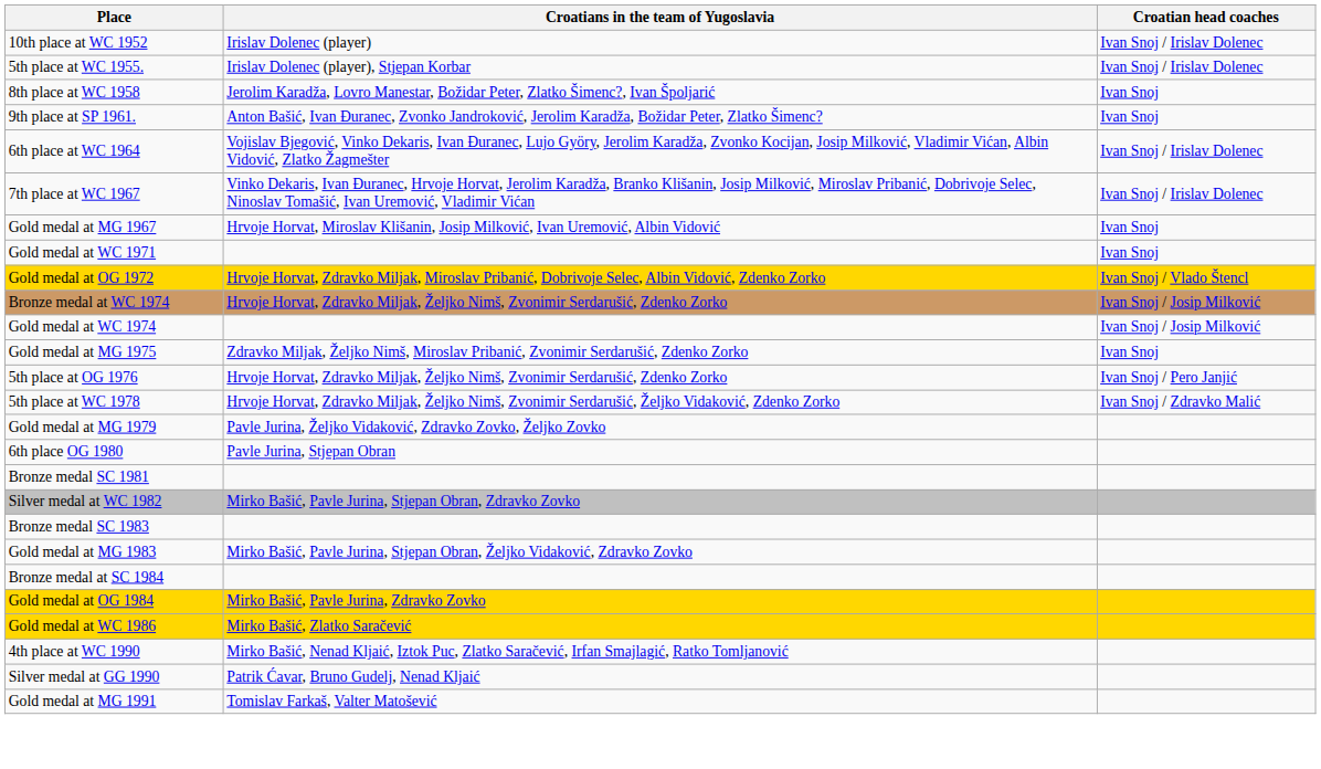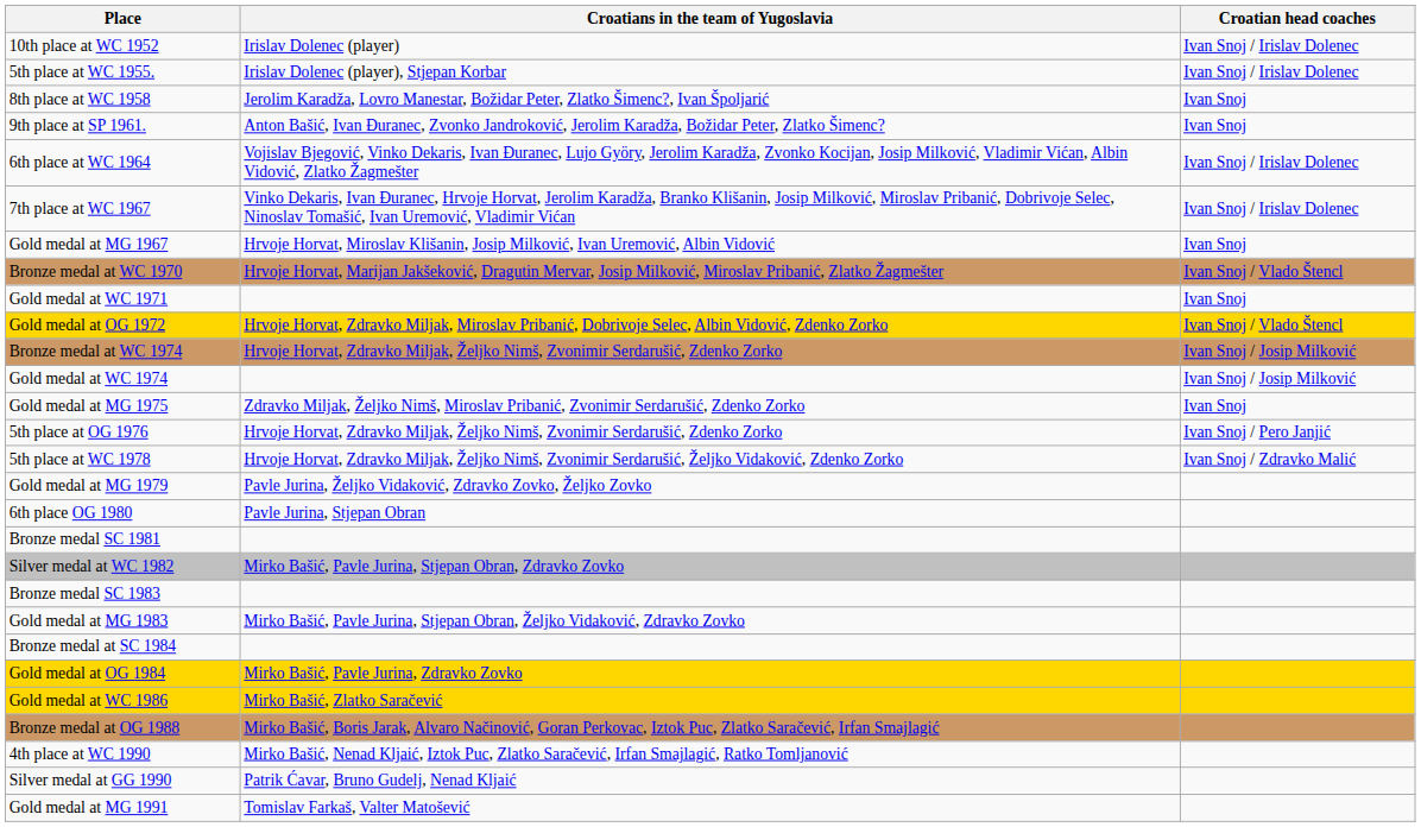 <table class=wikitable style="font-size:90%">
 <tr>
 <th width="10%">Place</th>
 <th width="40%">Croatians in the team of Yugoslavia</th>
 <th width="10%">Croatian head coaches</th>
 </tr>
 <tr>
 <td>10th place at <a href='#'>WC 1952</a></td>
 <td><a href='#'>Irislav Dolenec</a> (player)</td>
 <td><a href='#'>Ivan Snoj</a> / <a href='#'>Irislav Dolenec</a></td>
 </tr>
 <tr>
 <td>5th place at <a href='#'>WC 1955.</a></td>
 <td><a href='#'>Irislav Dolenec</a> (player), <a href='#'>Stjepan Korbar</a></td>
 <td><a href='#'>Ivan Snoj</a> / <a href='#'>Irislav Dolenec</a></td>
 </tr>
 <tr>
 <td>8th place at <a href='#'>WC 1958</a></td>
 <td><a href='#'>Jerolim Karadža</a>, <a href='#'>Lovro Manestar</a>, <a href='#'>Božidar Peter</a>, <a href='#'>Zlatko Šimenc?</a>, <a href='#'>Ivan Špoljarić</a></td>
 <td><a href='#'>Ivan Snoj</a></td>
 </tr>
 <tr>
 <td>9th place at <a href='#'>SP 1961.</a></td>
 <td><a href='#'>Anton Bašić</a>, <a href='#'>Ivan Đuranec</a>, <a href='#'>Zvonko Jandroković</a>, <a href='#'>Jerolim Karadža</a>, <a href='#'>Božidar Peter</a>, <a href='#'>Zlatko Šimenc?</a></td>
 <td><a href='#'>Ivan Snoj</a></td>
 </tr>
 <tr>
 <td>6th place at <a href='#'>WC 1964</a></td>
 <td><a href='#'>Vojislav Bjegović</a>, <a href='#'>Vinko Dekaris</a>, <a href='#'>Ivan Đuranec</a>, <a href='#'>Lujo Györy</a>, <a href='#'>Jerolim Karadža</a>, <a href='#'>Zvonko Kocijan</a>, <a href='#'>Josip Milković</a>, <a href='#'>Vladimir Vićan</a>, <a href='#'>Albin Vidović</a>, <a href='#'>Zlatko Žagmešter</a></td>
 <td><a href='#'>Ivan Snoj</a> / <a href='#'>Irislav Dolenec</a></td>
 </tr>
 <tr>
 <td>7th place at <a href='#'>WC 1967</a></td>
 <td><a href='#'>Vinko Dekaris</a>, <a href='#'>Ivan Đuranec</a>, <a href='#'>Hrvoje Horvat</a>, <a href='#'>Jerolim Karadža</a>, <a href='#'>Branko Klišanin</a>, <a href='#'>Josip Milković</a>, <a href='#'>Miroslav Pribanić</a>, <a href='#'>Dobrivoje Selec</a>, <a href='#'>Ninoslav Tomašić</a>, <a href='#'>Ivan Uremović</a>, <a href='#'>Vladimir Vićan</a></td>
 <td><a href='#'>Ivan Snoj</a> / <a href='#'>Irislav Dolenec</a></td>
 </tr>
 <tr>
 <td> Gold medal at <a href='#'>MG 1967</a></td>
 <td><a href='#'>Hrvoje Horvat</a>, <a href='#'>Miroslav Klišanin</a>, <a href='#'>Josip Milković</a>, <a href='#'>Ivan Uremović</a>, <a href='#'>Albin Vidović</a></td>
 <td><a href='#'>Ivan Snoj</a></td>
+</tr>
+<tr style="background:#c96;">
+<td> Bronze medal at <a href='#'>WC 1970</a></td>
+<td><a href='#'>Hrvoje Horvat</a>, <a href='#'>Marijan Jakšeković</a>, <a href='#'>Dragutin Mervar</a>, <a href='#'>Josip Milković</a>, <a href='#'>Miroslav Pribanić</a>, <a href='#'>Zlatko Žagmešter</a></td>
+<td><a href='#'>Ivan Snoj</a> / <a href='#'>Vlado Štencl</a></td>
 </tr>
 <tr>
 <td> Gold medal at <a href='#'>WC 1971</a></td>
 <td></td>
 <td><a href='#'>Ivan Snoj</a></td>
 </tr>
 <tr bgcolor=gold>
 <td> Gold medal at <a href='#'>OG 1972</a></td>
 <td><a href='#'>Hrvoje Horvat</a>, <a href='#'>Zdravko Miljak</a>, <a href='#'>Miroslav Pribanić</a>, <a href='#'>Dobrivoje Selec</a>, <a href='#'>Albin Vidović</a>, <a href='#'>Zdenko Zorko</a></td>
 <td><a href='#'>Ivan Snoj</a> / <a href='#'>Vlado Štencl</a></td>
 </tr>
 <tr style="background:#c96;">
 <td> Bronze medal at <a href='#'>WC 1974</a></td>
 <td><a href='#'>Hrvoje Horvat</a>, <a href='#'>Zdravko Miljak</a>, <a href='#'>Željko Nimš</a>, <a href='#'>Zvonimir Serdarušić</a>, <a href='#'>Zdenko Zorko</a></td>
 <td><a href='#'>Ivan Snoj</a> / <a href='#'>Josip Milković</a></td>
 </tr>
 <tr>
 <td> Gold medal at <a href='#'>WC 1974</a></td>
 <td></td>
 <td><a href='#'>Ivan Snoj</a> / <a href='#'>Josip Milković</a></td>
 </tr>
 <tr>
 <td> Gold medal at <a href='#'>MG 1975</a></td>
 <td><a href='#'>Zdravko Miljak</a>, <a href='#'>Željko Nimš</a>, <a href='#'>Miroslav Pribanić</a>, <a href='#'>Zvonimir Serdarušić</a>, <a href='#'>Zdenko Zorko</a></td>
 <td><a href='#'>Ivan Snoj</a></td>
 </tr>
 <tr>
 <td>5th place at <a href='#'>OG 1976</a></td>
 <td><a href='#'>Hrvoje Horvat</a>, <a href='#'>Zdravko Miljak</a>, <a href='#'>Željko Nimš</a>, <a href='#'>Zvonimir Serdarušić</a>, <a href='#'>Zdenko Zorko</a></td>
 <td><a href='#'>Ivan Snoj</a> / <a href='#'>Pero Janjić</a></td>
 </tr>
 <tr>
 <td>5th place at <a href='#'>WC 1978</a></td>
 <td><a href='#'>Hrvoje Horvat</a>, <a href='#'>Zdravko Miljak</a>, <a href='#'>Željko Nimš</a>, <a href='#'>Zvonimir Serdarušić</a>, <a href='#'>Željko Vidaković</a>, <a href='#'>Zdenko Zorko</a></td>
 <td><a href='#'>Ivan Snoj</a> / <a href='#'>Zdravko Malić</a></td>
 </tr>
 <tr>
 <td> Gold medal at <a href='#'>MG 1979</a></td>
 <td><a href='#'>Pavle Jurina</a>, <a href='#'>Željko Vidaković</a>, <a href='#'>Zdravko Zovko</a>, <a href='#'>Željko Zovko</a></td>
 <td></td>
 </tr>
 <tr>
 <td>6th place <a href='#'>OG 1980</a></td>
 <td><a href='#'>Pavle Jurina</a>, <a href='#'>Stjepan Obran</a></td>
 <td></td>
 </tr>
 <tr>
 <td> Bronze medal <a href='#'>SC 1981</a></td>
 <td></td>
 <td></td>
 </tr>
 <tr bgcolor=silver>
 <td> Silver medal at <a href='#'>WC 1982</a></td>
 <td><a href='#'>Mirko Bašić</a>, <a href='#'>Pavle Jurina</a>, <a href='#'>Stjepan Obran</a>, <a href='#'>Zdravko Zovko</a></td>
 <td></td>
 </tr>
 <tr>
 <td> Bronze medal <a href='#'>SC 1983</a></td>
 <td></td>
 <td></td>
 </tr>
 <tr>
 <td> Gold medal at <a href='#'>MG 1983</a></td>
 <td><a href='#'>Mirko Bašić</a>, <a href='#'>Pavle Jurina</a>, <a href='#'>Stjepan Obran</a>, <a href='#'>Željko Vidaković</a>, <a href='#'>Zdravko Zovko</a></td>
 <td></td>
 </tr>
 <tr>
 <td> Bronze medal at <a href='#'>SC 1984</a></td>
 <td></td>
 <td></td>
 </tr>
 <tr bgcolor=gold>
 <td> Gold medal at <a href='#'>OG 1984</a></td>
 <td><a href='#'>Mirko Bašić</a>, <a href='#'>Pavle Jurina</a>, <a href='#'>Zdravko Zovko</a></td>
 <td></td>
 </tr>
 <tr bgcolor=gold>
 <td> Gold medal at <a href='#'>WC 1986</a></td>
 <td><a href='#'>Mirko Bašić</a>, <a href='#'>Zlatko Saračević</a></td>
 <td></td>
 </tr>
+<tr style="background:#c96;">
+<td> Bronze medal at <a href='#'>OG 1988</a></td>
+<td><a href='#'>Mirko Bašić</a>, <a href='#'>Boris Jarak</a>, <a href='#'>Alvaro Načinović</a>, <a href='#'>Goran Perkovac</a>, <a href='#'>Iztok Puc</a>, <a href='#'>Zlatko Saračević</a>, <a href='#'>Irfan Smajlagić</a></td>
+<td></td>
+</tr>
 <tr>
 <td>4th place at <a href='#'>WC 1990</a></td>
 <td><a href='#'>Mirko Bašić</a>, <a href='#'>Nenad Kljaić</a>, <a href='#'>Iztok Puc</a>, <a href='#'>Zlatko Saračević</a>, <a href='#'>Irfan Smajlagić</a>, <a href='#'>Ratko Tomljanović</a></td>
 <td></td>
 </tr>
 <tr>
 <td> Silver medal at <a href='#'>GG 1990</a></td>
 <td><a href='#'>Patrik Ćavar</a>, <a href='#'>Bruno Gudelj</a>, <a href='#'>Nenad Kljaić</a></td>
 <td></td>
 </tr>
 <tr>
 <td> Gold medal at <a href='#'>MG 1991</a></td>
 <td><a href='#'>Tomislav Farkaš</a>, <a href='#'>Valter Matošević</a></td>
 <td></td>
 </tr>
 </table>
